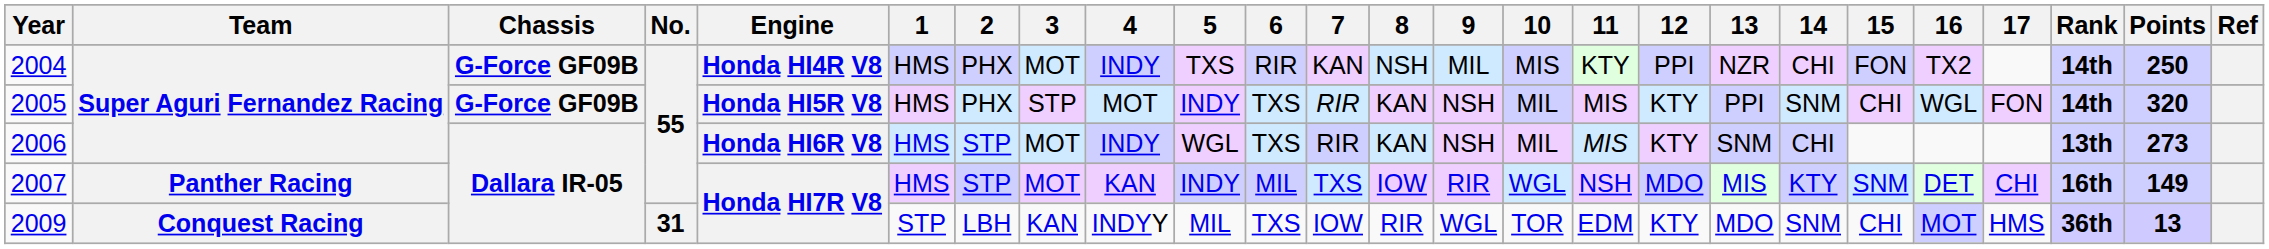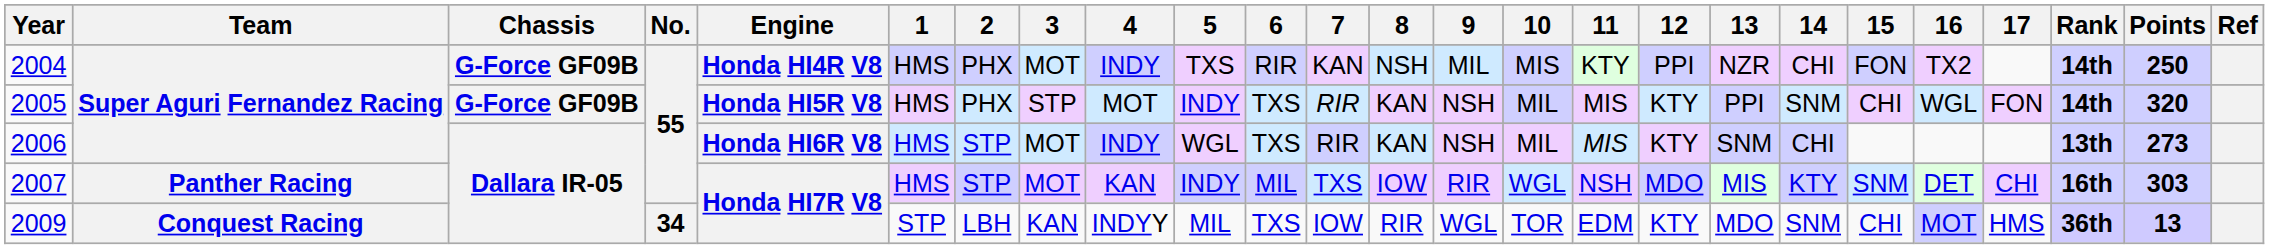 <table class="wikitable" style="text-align:center; font-size:90%">
 <tr>
 <th>Year</th>
 <th>Team</th>
 <th>Chassis</th>
 <th>No.</th>
 <th>Engine</th>
 <th>1</th>
 <th>2</th>
 <th>3</th>
 <th>4</th>
 <th>5</th>
 <th>6</th>
 <th>7</th>
 <th>8</th>
 <th>9</th>
 <th>10</th>
 <th>11</th>
 <th>12</th>
 <th>13</th>
 <th>14</th>
 <th>15</th>
 <th>16</th>
 <th>17</th>
 <th>Rank</th>
 <th>Points</th>
 <th>Ref</th>
 </tr>
 <tr>
 <td><a href='#'>2004</a></td>
 <th rowspan=3><a href='#'>Super Aguri</a> <a href='#'>Fernandez Racing</a></th>
 <th><a href='#'>G-Force</a> GF09B</th>
 <th rowspan=4>55</th>
 <th><a href='#'>Honda</a> <a href='#'>HI4R</a> <a href='#'>V8</a></th>
 <td style="background:#CFCFFF;">HMS<br></td>
 <td style="background:#CFCFFF;">PHX<br></td>
 <td style="background:#CFEAFF;">MOT<br></td>
 <td style="background:#CFCFFF;"><a href='#'>INDY</a><br></td>
 <td style="background:#EFCFFF;">TXS<br></td>
 <td style="background:#CFCFFF;">RIR<br></td>
 <td style="background:#EFCFFF;">KAN<br></td>
 <td style="background:#CFEAFF;">NSH<br></td>
 <td style="background:#CFEAFF;">MIL<br></td>
 <td style="background:#CFCFFF;">MIS<br></td>
 <td style="background:#DFFFDF;">KTY<br></td>
 <td style="background:#CFCFFF;">PPI<br></td>
 <td style="background:#EFCFFF;">NZR<br></td>
 <td style="background:#EFCFFF;">CHI<br></td>
 <td style="background:#CFCFFF;">FON<br></td>
 <td style="background:#EFCFFF;">TX2<br></td>
 <td></td>
 <th style="background:#CFCFFF;"><strong>14th</strong></th>
 <th style="background:#CFCFFF;"><strong>250</strong></th>
 <th></th>
 </tr>
 <tr>
 <td><a href='#'>2005</a></td>
 <th><a href='#'>G-Force</a> GF09B</th>
 <th><a href='#'>Honda</a> <a href='#'>HI5R</a> <a href='#'>V8</a></th>
 <td style="background:#EFCFFF;">HMS<br></td>
 <td style="background:#CFEAFF;">PHX<br></td>
 <td style="background:#EFCFFF;">STP<br></td>
 <td style="background:#CFEAFF;">MOT<br></td>
 <td style="background:#EFCFFF;"><a href='#'>INDY</a><br></td>
 <td style="background:#CFEAFF;">TXS<br></td>
 <td style="background:#CFEAFF;"><em>RIR</em><br></td>
 <td style="background:#EFCFFF;">KAN<br></td>
 <td style="background:#EFCFFF;">NSH<br></td>
 <td style="background:#CFCFFF;">MIL<br></td>
 <td style="background:#EFCFFF;">MIS<br></td>
 <td style="background:#CFEAFF;">KTY<br></td>
 <td style="background:#CFCFFF;">PPI<br></td>
 <td style="background:#CFEAFF;">SNM<br></td>
 <td style="background:#EFCFFF;">CHI<br></td>
 <td style="background:#CFEAFF;">WGL<br></td>
 <td style="background:#EFCFFF;">FON<br></td>
 <th style="background:#CFCFFF;"><strong>14th</strong></th>
 <th style="background:#CFCFFF;"><strong>320</strong></th>
 <th></th>
 </tr>
 <tr>
 <td><a href='#'>2006</a></td>
 <th rowspan=3><a href='#'>Dallara</a> IR-05</th>
 <th><a href='#'>Honda</a> <a href='#'>HI6R</a> <a href='#'>V8</a></th>
 <td style="background:#CFEAFF;"><a href='#'>HMS</a><br></td>
 <td style="background:#CFEAFF;"><a href='#'>STP</a><br></td>
 <td style="background:#CFEAFF;">MOT<br></td>
 <td style="background:#CFCFFF;"><a href='#'>INDY</a><br></td>
 <td style="background:#EFCFFF;">WGL<br></td>
 <td style="background:#CFEAFF;">TXS<br></td>
 <td style="background:#CFCFFF;">RIR<br></td>
 <td style="background:#CFEAFF;">KAN<br></td>
 <td style="background:#EFCFFF;">NSH<br></td>
 <td style="background:#EFCFFF;">MIL<br></td>
 <td style="background:#CFEAFF;"><em>MIS</em><br></td>
 <td style="background:#EFCFFF;">KTY<br></td>
 <td style="background:#CFCFFF;">SNM<br></td>
 <td style="background:#CFCFFF;">CHI<br></td>
 <td></td>
 <td></td>
 <td></td>
 <th style="background:#CFCFFF;"><strong>13th</strong></th>
 <th style="background:#CFCFFF;"><strong>273</strong></th>
 <th></th>
 </tr>
 <tr>
 <td><a href='#'>2007</a></td>
 <th><a href='#'>Panther Racing</a></th>
 <th rowspan=2><a href='#'>Honda</a> <a href='#'>HI7R</a> <a href='#'>V8</a></th>
 <td style="background:#EFCFFF;"><a href='#'>HMS</a><br></td>
 <td style="background:#CFCFFF;"><a href='#'>STP</a><br></td>
 <td style="background:#EFCFFF;"><a href='#'>MOT</a><br></td>
 <td style="background:#EFCFFF;"><a href='#'>KAN</a><br></td>
 <td style="background:#CFCFFF;"><a href='#'>INDY</a><br></td>
 <td style="background:#CFCFFF;"><a href='#'>MIL</a><br></td>
 <td style="background:#CFEAFF;"><a href='#'>TXS</a><br></td>
 <td style="background:#EFCFFF;"><a href='#'>IOW</a><br></td>
 <td style="background:#EFCFFF;"><a href='#'>RIR</a><br></td>
 <td style="background:#CFEAFF;"><a href='#'>WGL</a><br></td>
 <td style="background:#EFCFFF;"><a href='#'>NSH</a><br></td>
 <td style="background:#CFCFFF;"><a href='#'>MDO</a><br></td>
 <td style="background:#DFFFDF;"><a href='#'>MIS</a><br></td>
 <td style="background:#CFCFFF;"><a href='#'>KTY</a><br></td>
 <td style="background:#CFEAFF;"><a href='#'>SNM</a><br></td>
 <td style="background:#DFFFDF;"><a href='#'>DET</a><br></td>
 <td style="background:#EFCFFF;"><a href='#'>CHI</a><br></td>
 <th style="background:#CFCFFF;"><strong>16th</strong></th>
-<th style="background:#CFCFFF;"><strong>149</strong></th>
+<th style="background:#CFCFFF;"><strong>303</strong></th>
 <th></th>
 </tr>
 <tr>
 <td><a href='#'>2009</a></td>
 <th><a href='#'>Conquest Racing</a></th>
-<th>31</th>
+<th>34</th>
 <td><a href='#'>STP</a></td>
 <td><a href='#'>LBH</a></td>
 <td><a href='#'>KAN</a></td>
 <td><a href='#'>INDY</a>Y</td>
 <td><a href='#'>MIL</a></td>
 <td><a href='#'>TXS</a></td>
 <td><a href='#'>IOW</a></td>
 <td><a href='#'>RIR</a></td>
 <td><a href='#'>WGL</a></td>
 <td><a href='#'>TOR</a></td>
 <td><a href='#'>EDM</a></td>
 <td><a href='#'>KTY</a></td>
 <td><a href='#'>MDO</a></td>
 <td><a href='#'>SNM</a></td>
 <td><a href='#'>CHI</a></td>
 <td style="background:#CFCFFF;"><a href='#'>MOT</a><br></td>
 <td><a href='#'>HMS</a></td>
 <th style="background:#CFCAFF;"><strong>36th</strong></th>
 <th style="background:#CFCAFF;"><strong>13</strong></th>
 <th></th>
 </tr>
 </table>
